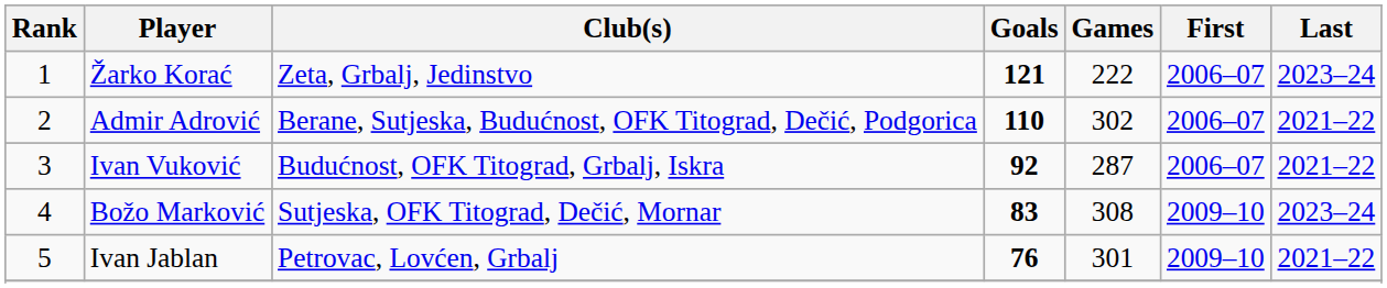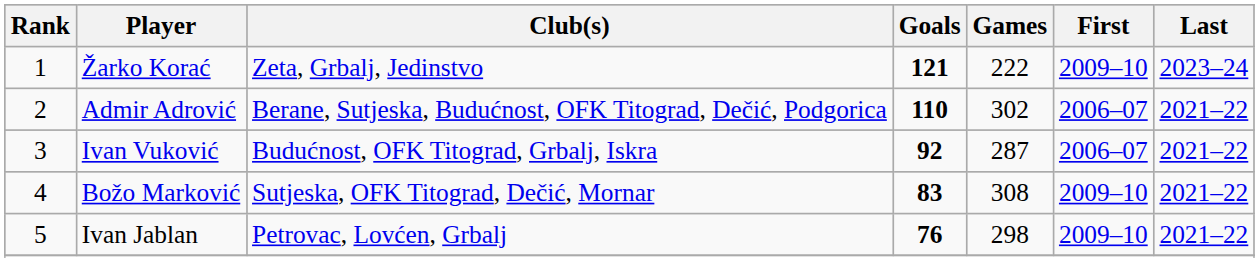 <table class="wikitable" style="text-align:center; font-size:95%">
 <tr>
 <th scope="col">Rank</th>
 <th scope="col">Player</th>
 <th scope="col" class="unsortable">Club(s)</th>
 <th scope="col">Goals</th>
 <th scope="col">Games</th>
 <th scope="col">First</th>
 <th scope="col">Last</th>
 </tr>
 <tr>
 <td>1</td>
 <td scope="row" style="text-align:left;"> <a href='#'>Žarko Korać</a></td>
 <td style="text-align:left;"><a href='#'>Zeta</a>, <a href='#'>Grbalj</a>, <a href='#'>Jedinstvo</a></td>
 <td><strong>121</strong></td>
 <td>222</td>
-<td><a href='#'>2006–07</a></td>
+<td><a href='#'>2009–10</a></td>
 <td><a href='#'>2023–24</a></td>
 </tr>
 <tr>
 <td>2</td>
 <td scope="row" style="text-align:left;"> <a href='#'>Admir Adrović</a></td>
 <td style="text-align:left;"><a href='#'>Berane</a>, <a href='#'>Sutjeska</a>, <a href='#'>Budućnost</a>, <a href='#'>OFK Titograd</a>, <a href='#'>Dečić</a>, <a href='#'>Podgorica</a></td>
 <td><strong>110</strong></td>
 <td>302</td>
 <td><a href='#'>2006–07</a></td>
 <td><a href='#'>2021–22</a></td>
 </tr>
 <tr>
 <td>3</td>
 <td scope="row" style="text-align:left;"> <a href='#'>Ivan Vuković</a></td>
 <td style="text-align:left;"><a href='#'>Budućnost</a>, <a href='#'>OFK Titograd</a>, <a href='#'>Grbalj</a>, <a href='#'>Iskra</a></td>
 <td><strong>92</strong></td>
 <td>287</td>
 <td><a href='#'>2006–07</a></td>
 <td><a href='#'>2021–22</a></td>
 </tr>
 <tr>
 <td>4</td>
 <td scope="row" style="text-align:left;"> <a href='#'>Božo Marković</a></td>
 <td style="text-align:left;"><a href='#'>Sutjeska</a>, <a href='#'>OFK Titograd</a>, <a href='#'>Dečić</a>, <a href='#'>Mornar</a></td>
 <td><strong>83</strong></td>
 <td>308</td>
 <td><a href='#'>2009–10</a></td>
-<td><a href='#'>2023–24</a></td>
+<td><a href='#'>2021–22</a></td>
 </tr>
 <tr>
 <td>5</td>
 <td scope="row" style="text-align:left;"> Ivan Jablan</td>
 <td style="text-align:left;"><a href='#'>Petrovac</a>, <a href='#'>Lovćen</a>, <a href='#'>Grbalj</a></td>
 <td><strong>76</strong></td>
-<td>301</td>
+<td>298</td>
 <td><a href='#'>2009–10</a></td>
 <td><a href='#'>2021–22</a></td>
 </tr>
 <tr>
 </tr>
 <tr>
 </tr>
 <tr class="sortbottom">
 </tr>
 </table>
